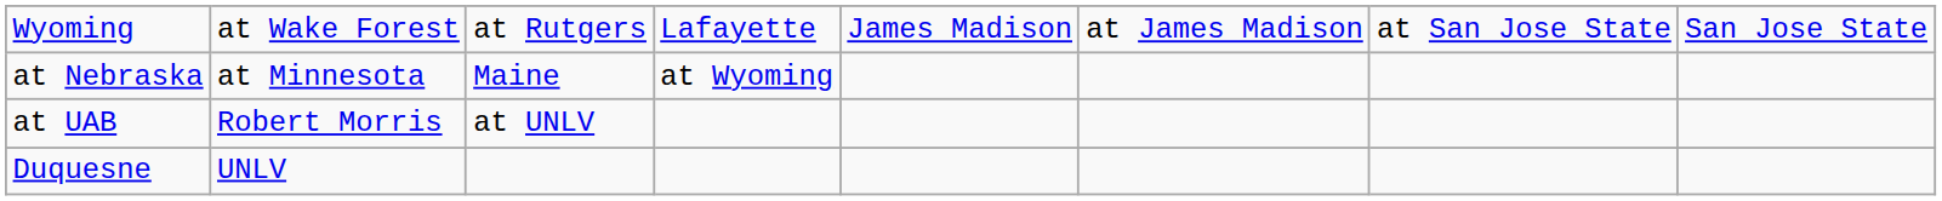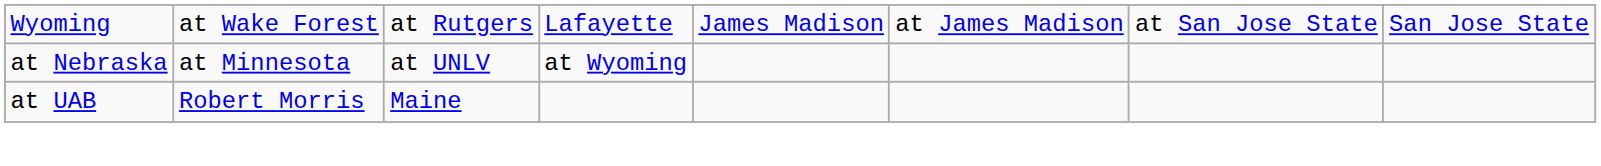 <table class="wikitable">
 <tr>
 <td><a href='#'>Wyoming</a></td>
 <td>at <a href='#'>Wake Forest</a></td>
 <td>at <a href='#'>Rutgers</a></td>
 <td><a href='#'>Lafayette</a></td>
 <td><a href='#'>James Madison</a></td>
 <td>at <a href='#'>James Madison</a></td>
 <td>at <a href='#'>San Jose State</a></td>
 <td><a href='#'>San Jose State</a></td>
 </tr>
 <tr>
 <td>at <a href='#'>Nebraska</a></td>
 <td>at <a href='#'>Minnesota</a></td>
-<td><a href='#'>Maine</a></td>
+<td>at <a href='#'>UNLV</a></td>
 <td>at <a href='#'>Wyoming</a></td>
 <td></td>
 <td></td>
 <td></td>
 <td></td>
 </tr>
 <tr>
 <td>at <a href='#'>UAB</a></td>
 <td><a href='#'>Robert Morris</a></td>
-<td>at <a href='#'>UNLV</a></td>
-<td></td>
-<td></td>
-<td></td>
-<td></td>
-<td></td>
-</tr>
-<tr>
-<td><a href='#'>Duquesne</a></td>
-<td><a href='#'>UNLV</a></td>
-<td></td>
+<td><a href='#'>Maine</a></td>
 <td></td>
 <td></td>
 <td></td>
 <td></td>
 <td></td>
 </tr>
 </table>
